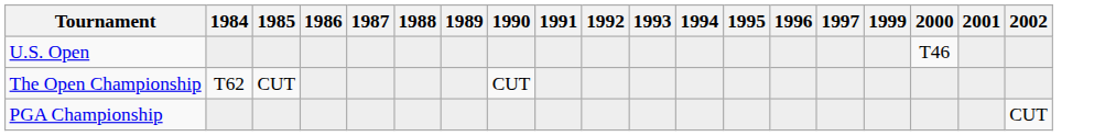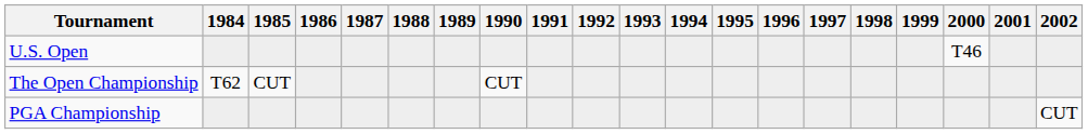 <table class="wikitable" style="font-size:95%;text-align:center;">
 <tr>
 <th>Tournament</th>
 <th>1984</th>
 <th>1985</th>
 <th>1986</th>
 <th>1987</th>
 <th>1988</th>
 <th>1989</th>
 <th>1990</th>
 <th>1991</th>
 <th>1992</th>
 <th>1993</th>
 <th>1994</th>
 <th>1995</th>
 <th>1996</th>
 <th>1997</th>
+<th>1998</th>
 <th>1999</th>
 <th>2000</th>
 <th>2001</th>
 <th>2002</th>
 </tr>
 <tr>
 <td align="left"><a href='#'>U.S. Open</a></td>
+<td style="background:#eeeeee;"></td>
 <td style="background:#eeeeee;"></td>
 <td style="background:#eeeeee;"></td>
 <td style="background:#eeeeee;"></td>
 <td style="background:#eeeeee;"></td>
 <td style="background:#eeeeee;"></td>
 <td style="background:#eeeeee;"></td>
 <td style="background:#eeeeee;"></td>
 <td style="background:#eeeeee;"></td>
 <td style="background:#eeeeee;"></td>
 <td style="background:#eeeeee;"></td>
 <td style="background:#eeeeee;"></td>
 <td style="background:#eeeeee;"></td>
 <td style="background:#eeeeee;"></td>
 <td style="background:#eeeeee;"></td>
 <td style="background:#eeeeee;"></td>
 <td>T46</td>
 <td style="background:#eeeeee;"></td>
 <td style="background:#eeeeee;"></td>
 </tr>
 <tr>
 <td align="left"><a href='#'>The Open Championship</a></td>
 <td>T62</td>
 <td>CUT</td>
 <td style="background:#eeeeee;"></td>
 <td style="background:#eeeeee;"></td>
 <td style="background:#eeeeee;"></td>
 <td style="background:#eeeeee;"></td>
 <td>CUT</td>
 <td style="background:#eeeeee;"></td>
 <td style="background:#eeeeee;"></td>
 <td style="background:#eeeeee;"></td>
 <td style="background:#eeeeee;"></td>
 <td style="background:#eeeeee;"></td>
 <td style="background:#eeeeee;"></td>
 <td style="background:#eeeeee;"></td>
 <td style="background:#eeeeee;"></td>
 <td style="background:#eeeeee;"></td>
 <td style="background:#eeeeee;"></td>
 <td style="background:#eeeeee;"></td>
+<td style="background:#eeeeee;"></td>
 </tr>
 <tr>
 <td align="left"><a href='#'>PGA Championship</a></td>
 <td style="background:#eeeeee;"></td>
 <td style="background:#eeeeee;"></td>
 <td style="background:#eeeeee;"></td>
 <td style="background:#eeeeee;"></td>
 <td style="background:#eeeeee;"></td>
 <td style="background:#eeeeee;"></td>
 <td style="background:#eeeeee;"></td>
 <td style="background:#eeeeee;"></td>
 <td style="background:#eeeeee;"></td>
 <td style="background:#eeeeee;"></td>
 <td style="background:#eeeeee;"></td>
 <td style="background:#eeeeee;"></td>
 <td style="background:#eeeeee;"></td>
 <td style="background:#eeeeee;"></td>
 <td style="background:#eeeeee;"></td>
 <td style="background:#eeeeee;"></td>
 <td style="background:#eeeeee;"></td>
+<td style="background:#eeeeee;"></td>
 <td>CUT</td>
 </tr>
 </table>
